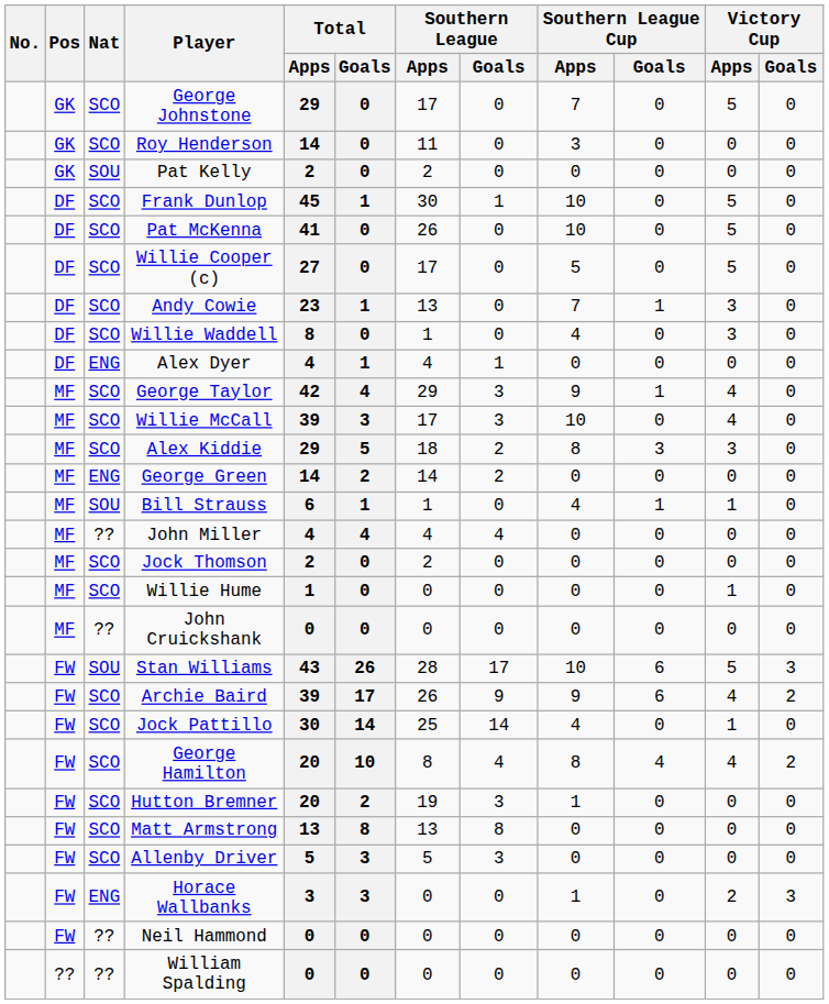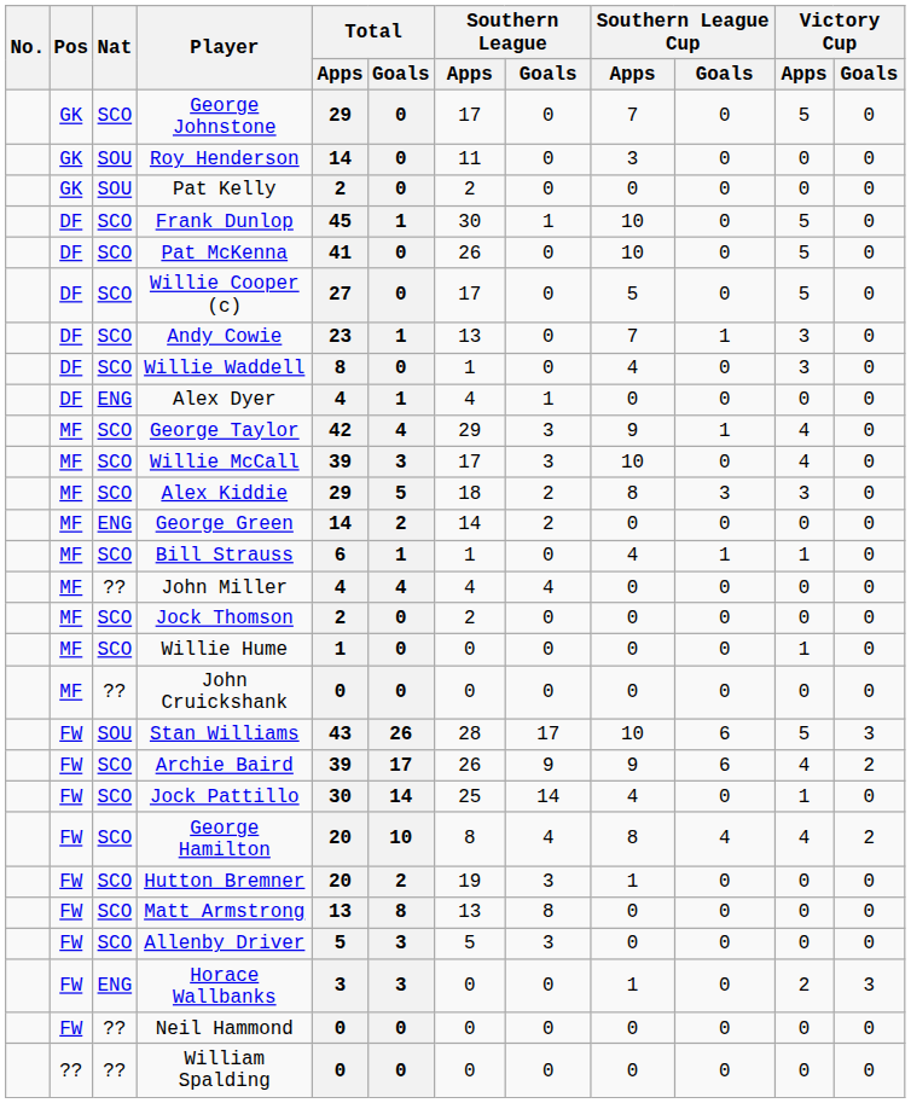 <table class="wikitable sortable" style="text-align: center;">
 <tr>
 <th rowspan="2"><abbr>No.</abbr></th>
 <th rowspan="2"><abbr>Pos</abbr></th>
 <th rowspan="2"><abbr>Nat</abbr></th>
 <th rowspan="2">Player</th>
 <th colspan="2">Total</th>
 <th colspan="2">Southern League</th>
 <th colspan="2">Southern League Cup</th>
 <th colspan="2">Victory Cup</th>
 </tr>
 <tr>
 <th>Apps</th>
 <th>Goals</th>
 <th>Apps</th>
 <th>Goals</th>
 <th>Apps</th>
 <th>Goals</th>
 <th>Apps</th>
 <th>Goals</th>
 </tr>
 <tr>
 <td></td>
 <td><a href='#'>GK</a></td>
 <td> <a href='#'>SCO</a></td>
 <td><a href='#'>George Johnstone</a></td>
 <th>29</th>
 <th>0</th>
 <td>17</td>
 <td>0</td>
 <td>7</td>
 <td>0</td>
 <td>5</td>
 <td>0</td>
 </tr>
 <tr>
 <td></td>
 <td><a href='#'>GK</a></td>
-<td> <a href='#'>SCO</a></td>
+<td> <a href='#'>SOU</a></td>
 <td><a href='#'>Roy Henderson</a></td>
 <th>14</th>
 <th>0</th>
 <td>11</td>
 <td>0</td>
 <td>3</td>
 <td>0</td>
 <td>0</td>
 <td>0</td>
 </tr>
 <tr>
 <td></td>
 <td><a href='#'>GK</a></td>
 <td> <a href='#'>SOU</a></td>
 <td>Pat Kelly</td>
 <th>2</th>
 <th>0</th>
 <td>2</td>
 <td>0</td>
 <td>0</td>
 <td>0</td>
 <td>0</td>
 <td>0</td>
 </tr>
 <tr>
 <td></td>
 <td><a href='#'>DF</a></td>
 <td> <a href='#'>SCO</a></td>
 <td><a href='#'>Frank Dunlop</a></td>
 <th>45</th>
 <th>1</th>
 <td>30</td>
 <td>1</td>
 <td>10</td>
 <td>0</td>
 <td>5</td>
 <td>0</td>
 </tr>
 <tr>
 <td></td>
 <td><a href='#'>DF</a></td>
 <td> <a href='#'>SCO</a></td>
 <td><a href='#'>Pat McKenna</a></td>
 <th>41</th>
 <th>0</th>
 <td>26</td>
 <td>0</td>
 <td>10</td>
 <td>0</td>
 <td>5</td>
 <td>0</td>
 </tr>
 <tr>
 <td></td>
 <td><a href='#'>DF</a></td>
 <td> <a href='#'>SCO</a></td>
 <td><a href='#'>Willie Cooper</a> (c)</td>
 <th>27</th>
 <th>0</th>
 <td>17</td>
 <td>0</td>
 <td>5</td>
 <td>0</td>
 <td>5</td>
 <td>0</td>
 </tr>
 <tr>
 <td></td>
 <td><a href='#'>DF</a></td>
 <td> <a href='#'>SCO</a></td>
 <td><a href='#'>Andy Cowie</a></td>
 <th>23</th>
 <th>1</th>
 <td>13</td>
 <td>0</td>
 <td>7</td>
 <td>1</td>
 <td>3</td>
 <td>0</td>
 </tr>
 <tr>
 <td></td>
 <td><a href='#'>DF</a></td>
 <td> <a href='#'>SCO</a></td>
 <td><a href='#'>Willie Waddell</a></td>
 <th>8</th>
 <th>0</th>
 <td>1</td>
 <td>0</td>
 <td>4</td>
 <td>0</td>
 <td>3</td>
 <td>0</td>
 </tr>
 <tr>
 <td></td>
 <td><a href='#'>DF</a></td>
 <td> <a href='#'>ENG</a></td>
 <td>Alex Dyer</td>
 <th>4</th>
 <th>1</th>
 <td>4</td>
 <td>1</td>
 <td>0</td>
 <td>0</td>
 <td>0</td>
 <td>0</td>
 </tr>
 <tr>
 <td></td>
 <td><a href='#'>MF</a></td>
 <td> <a href='#'>SCO</a></td>
 <td><a href='#'>George Taylor</a></td>
 <th>42</th>
 <th>4</th>
 <td>29</td>
 <td>3</td>
 <td>9</td>
 <td>1</td>
 <td>4</td>
 <td>0</td>
 </tr>
 <tr>
 <td></td>
 <td><a href='#'>MF</a></td>
 <td> <a href='#'>SCO</a></td>
 <td><a href='#'>Willie McCall</a></td>
 <th>39</th>
 <th>3</th>
 <td>17</td>
 <td>3</td>
 <td>10</td>
 <td>0</td>
 <td>4</td>
 <td>0</td>
 </tr>
 <tr>
 <td></td>
 <td><a href='#'>MF</a></td>
 <td> <a href='#'>SCO</a></td>
 <td><a href='#'>Alex Kiddie</a></td>
 <th>29</th>
 <th>5</th>
 <td>18</td>
 <td>2</td>
 <td>8</td>
 <td>3</td>
 <td>3</td>
 <td>0</td>
 </tr>
 <tr>
 <td></td>
 <td><a href='#'>MF</a></td>
 <td> <a href='#'>ENG</a></td>
 <td><a href='#'>George Green</a></td>
 <th>14</th>
 <th>2</th>
 <td>14</td>
 <td>2</td>
 <td>0</td>
 <td>0</td>
 <td>0</td>
 <td>0</td>
 </tr>
 <tr>
 <td></td>
 <td><a href='#'>MF</a></td>
-<td> <a href='#'>SOU</a></td>
+<td> <a href='#'>SCO</a></td>
 <td><a href='#'>Bill Strauss</a></td>
 <th>6</th>
 <th>1</th>
 <td>1</td>
 <td>0</td>
 <td>4</td>
 <td>1</td>
 <td>1</td>
 <td>0</td>
 </tr>
 <tr>
 <td></td>
 <td><a href='#'>MF</a></td>
 <td>??</td>
 <td>John Miller</td>
 <th>4</th>
 <th>4</th>
 <td>4</td>
 <td>4</td>
 <td>0</td>
 <td>0</td>
 <td>0</td>
 <td>0</td>
 </tr>
 <tr>
 <td></td>
 <td><a href='#'>MF</a></td>
 <td> <a href='#'>SCO</a></td>
 <td><a href='#'>Jock Thomson</a></td>
 <th>2</th>
 <th>0</th>
 <td>2</td>
 <td>0</td>
 <td>0</td>
 <td>0</td>
 <td>0</td>
 <td>0</td>
 </tr>
 <tr>
 <td></td>
 <td><a href='#'>MF</a></td>
 <td> <a href='#'>SCO</a></td>
 <td>Willie Hume</td>
 <th>1</th>
 <th>0</th>
 <td>0</td>
 <td>0</td>
 <td>0</td>
 <td>0</td>
 <td>1</td>
 <td>0</td>
 </tr>
 <tr>
 <td></td>
 <td><a href='#'>MF</a></td>
 <td>??</td>
 <td>John Cruickshank</td>
 <th>0</th>
 <th>0</th>
 <td>0</td>
 <td>0</td>
 <td>0</td>
 <td>0</td>
 <td>0</td>
 <td>0</td>
 </tr>
 <tr>
 <td></td>
 <td><a href='#'>FW</a></td>
 <td> <a href='#'>SOU</a></td>
 <td><a href='#'>Stan Williams</a></td>
 <th>43</th>
 <th>26</th>
 <td>28</td>
 <td>17</td>
 <td>10</td>
 <td>6</td>
 <td>5</td>
 <td>3</td>
 </tr>
 <tr>
 <td></td>
 <td><a href='#'>FW</a></td>
 <td> <a href='#'>SCO</a></td>
 <td><a href='#'>Archie Baird</a></td>
 <th>39</th>
 <th>17</th>
 <td>26</td>
 <td>9</td>
 <td>9</td>
 <td>6</td>
 <td>4</td>
 <td>2</td>
 </tr>
 <tr>
 <td></td>
 <td><a href='#'>FW</a></td>
 <td> <a href='#'>SCO</a></td>
 <td><a href='#'>Jock Pattillo</a></td>
 <th>30</th>
 <th>14</th>
 <td>25</td>
 <td>14</td>
 <td>4</td>
 <td>0</td>
 <td>1</td>
 <td>0</td>
 </tr>
 <tr>
 <td></td>
 <td><a href='#'>FW</a></td>
 <td> <a href='#'>SCO</a></td>
 <td><a href='#'>George Hamilton</a></td>
 <th>20</th>
 <th>10</th>
 <td>8</td>
 <td>4</td>
 <td>8</td>
 <td>4</td>
 <td>4</td>
 <td>2</td>
 </tr>
 <tr>
 <td></td>
 <td><a href='#'>FW</a></td>
 <td> <a href='#'>SCO</a></td>
 <td><a href='#'>Hutton Bremner</a></td>
 <th>20</th>
 <th>2</th>
 <td>19</td>
 <td>3</td>
 <td>1</td>
 <td>0</td>
 <td>0</td>
 <td>0</td>
 </tr>
 <tr>
 <td></td>
 <td><a href='#'>FW</a></td>
 <td> <a href='#'>SCO</a></td>
 <td><a href='#'>Matt Armstrong</a></td>
 <th>13</th>
 <th>8</th>
 <td>13</td>
 <td>8</td>
 <td>0</td>
 <td>0</td>
 <td>0</td>
 <td>0</td>
 </tr>
 <tr>
 <td></td>
 <td><a href='#'>FW</a></td>
 <td> <a href='#'>SCO</a></td>
 <td><a href='#'>Allenby Driver</a></td>
 <th>5</th>
 <th>3</th>
 <td>5</td>
 <td>3</td>
 <td>0</td>
 <td>0</td>
 <td>0</td>
 <td>0</td>
 </tr>
 <tr>
 <td></td>
 <td><a href='#'>FW</a></td>
 <td> <a href='#'>ENG</a></td>
 <td><a href='#'>Horace Wallbanks</a></td>
 <th>3</th>
 <th>3</th>
 <td>0</td>
 <td>0</td>
 <td>1</td>
 <td>0</td>
 <td>2</td>
 <td>3</td>
 </tr>
 <tr>
 <td></td>
 <td><a href='#'>FW</a></td>
 <td>??</td>
 <td>Neil Hammond</td>
 <th>0</th>
 <th>0</th>
 <td>0</td>
 <td>0</td>
 <td>0</td>
 <td>0</td>
 <td>0</td>
 <td>0</td>
 </tr>
 <tr>
 <td></td>
 <td>??</td>
 <td>??</td>
 <td>William Spalding</td>
 <th>0</th>
 <th>0</th>
 <td>0</td>
 <td>0</td>
 <td>0</td>
 <td>0</td>
 <td>0</td>
 <td>0</td>
 </tr>
 </table>
